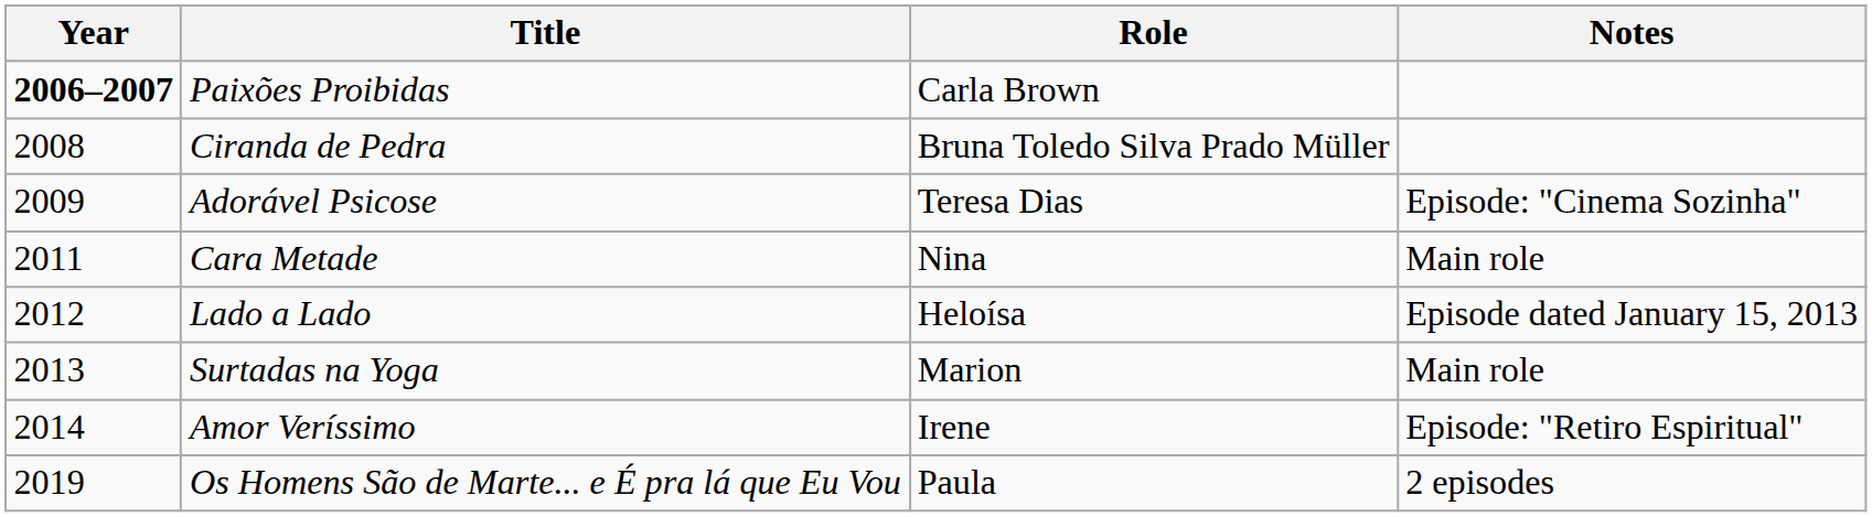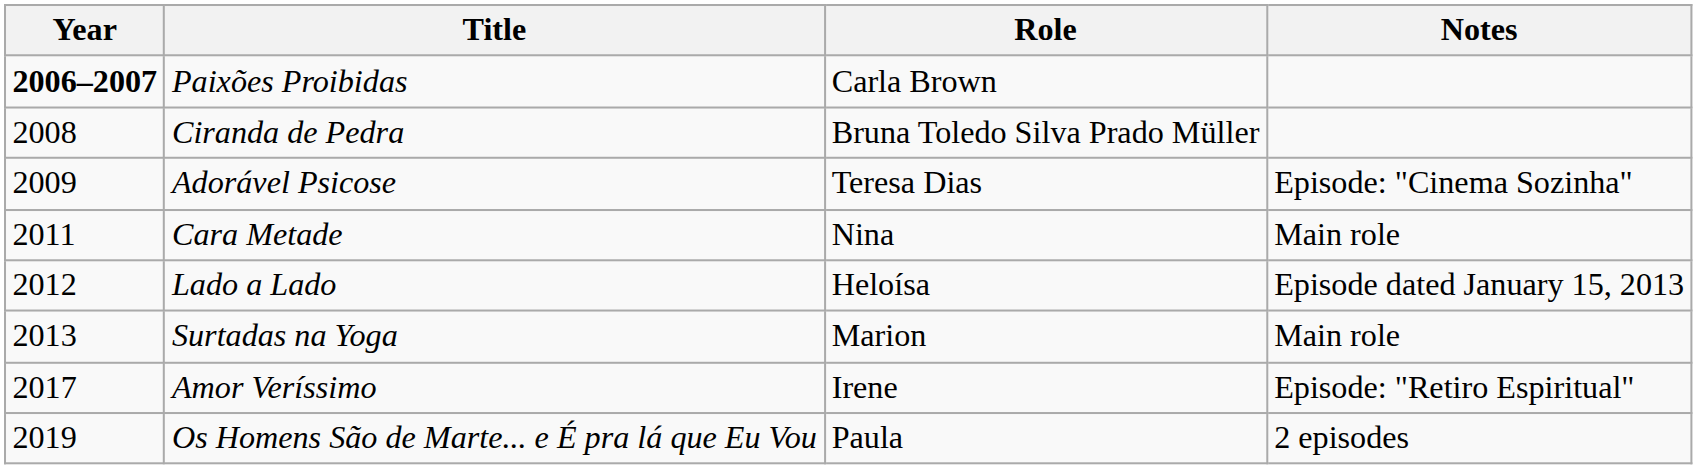 <table class="wikitable sortable">
 <tr>
 <th>Year</th>
 <th>Title</th>
 <th>Role</th>
 <th class="unsortable">Notes</th>
 </tr>
 <tr>
 <td><strong>2006–2007</strong></td>
 <td><em>Paixões Proibidas</em></td>
 <td>Carla Brown</td>
 <td></td>
 </tr>
 <tr>
 <td>2008</td>
 <td><em>Ciranda de Pedra</em></td>
 <td>Bruna Toledo Silva Prado Müller</td>
 <td></td>
 </tr>
 <tr>
 <td>2009</td>
 <td><em>Adorável Psicose</em></td>
 <td>Teresa Dias</td>
 <td>Episode: "Cinema Sozinha"</td>
 </tr>
 <tr>
 <td>2011</td>
 <td><em>Cara Metade</em></td>
 <td>Nina</td>
 <td>Main role</td>
 </tr>
 <tr>
 <td>2012</td>
 <td><em>Lado a Lado</em></td>
 <td>Heloísa</td>
 <td>Episode dated January 15, 2013</td>
 </tr>
 <tr>
 <td>2013</td>
 <td><em>Surtadas na Yoga</em></td>
 <td>Marion</td>
 <td>Main role</td>
 </tr>
 <tr>
-<td>2014</td>
+<td>2017</td>
 <td><em>Amor Veríssimo</em></td>
 <td>Irene</td>
 <td>Episode: "Retiro Espiritual"</td>
 </tr>
 <tr>
 <td>2019</td>
 <td><em>Os Homens São de Marte... e É pra lá que Eu Vou</em></td>
 <td>Paula</td>
 <td>2 episodes</td>
 </tr>
 </table>
